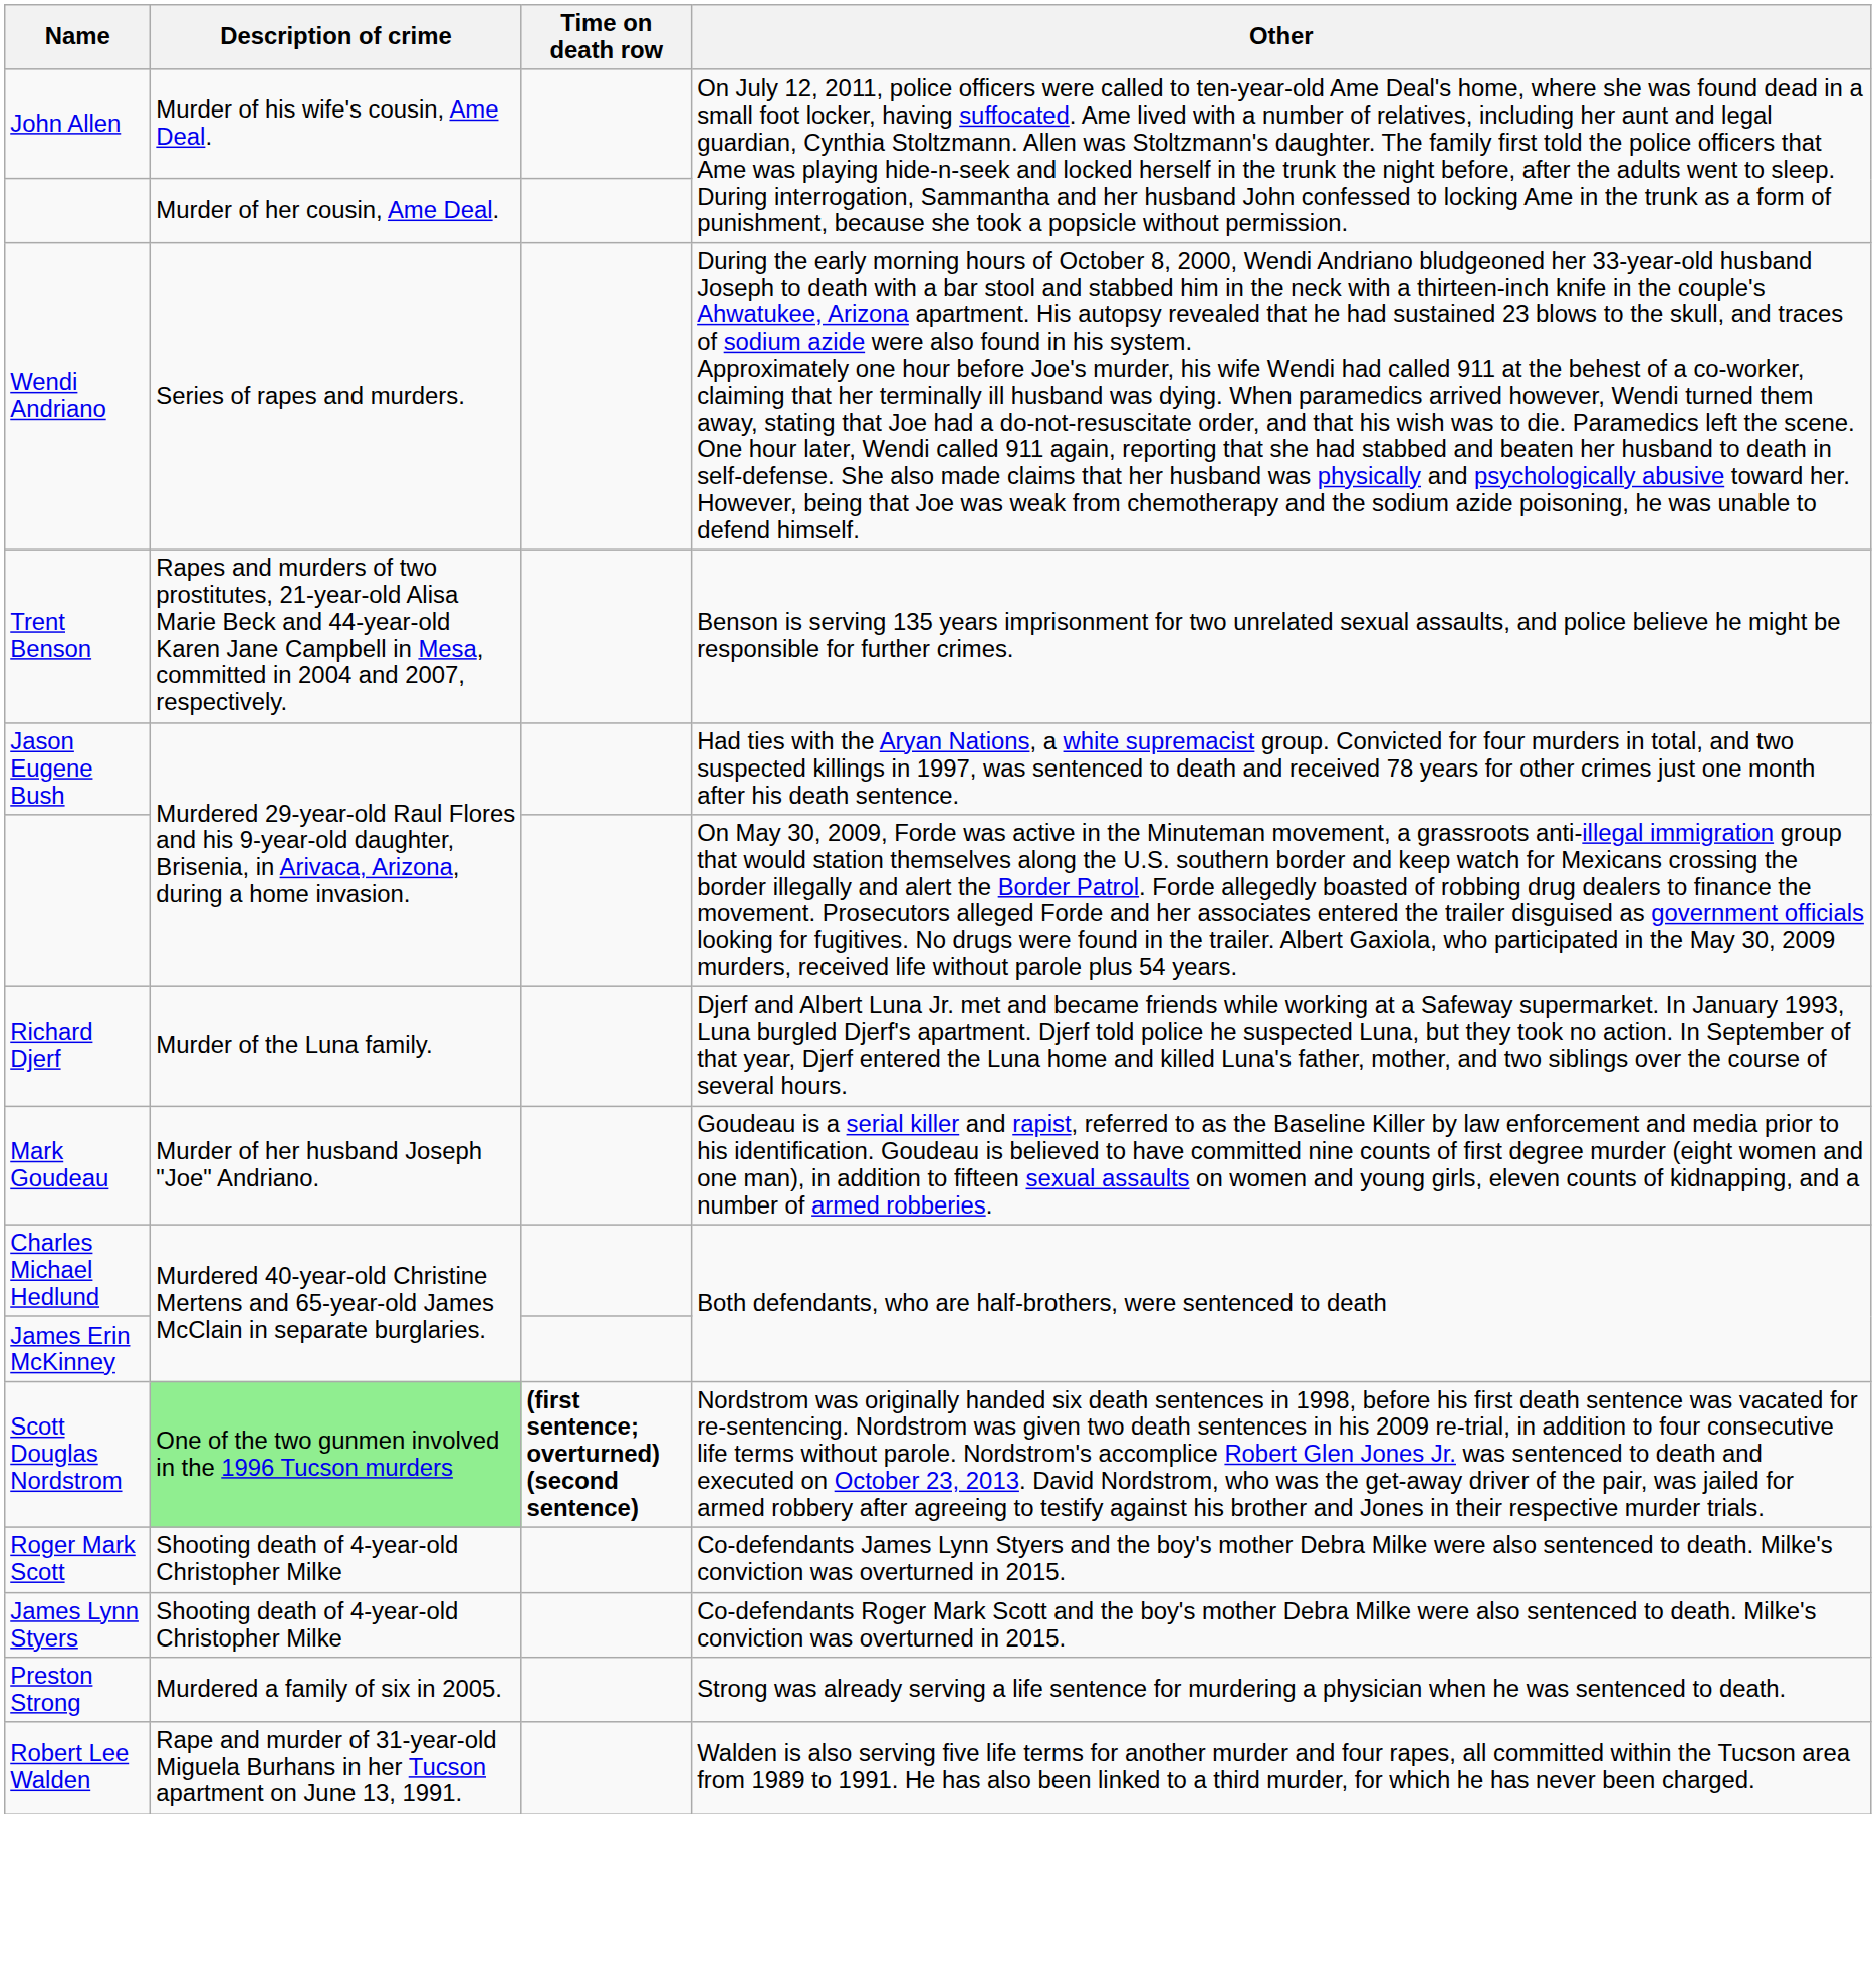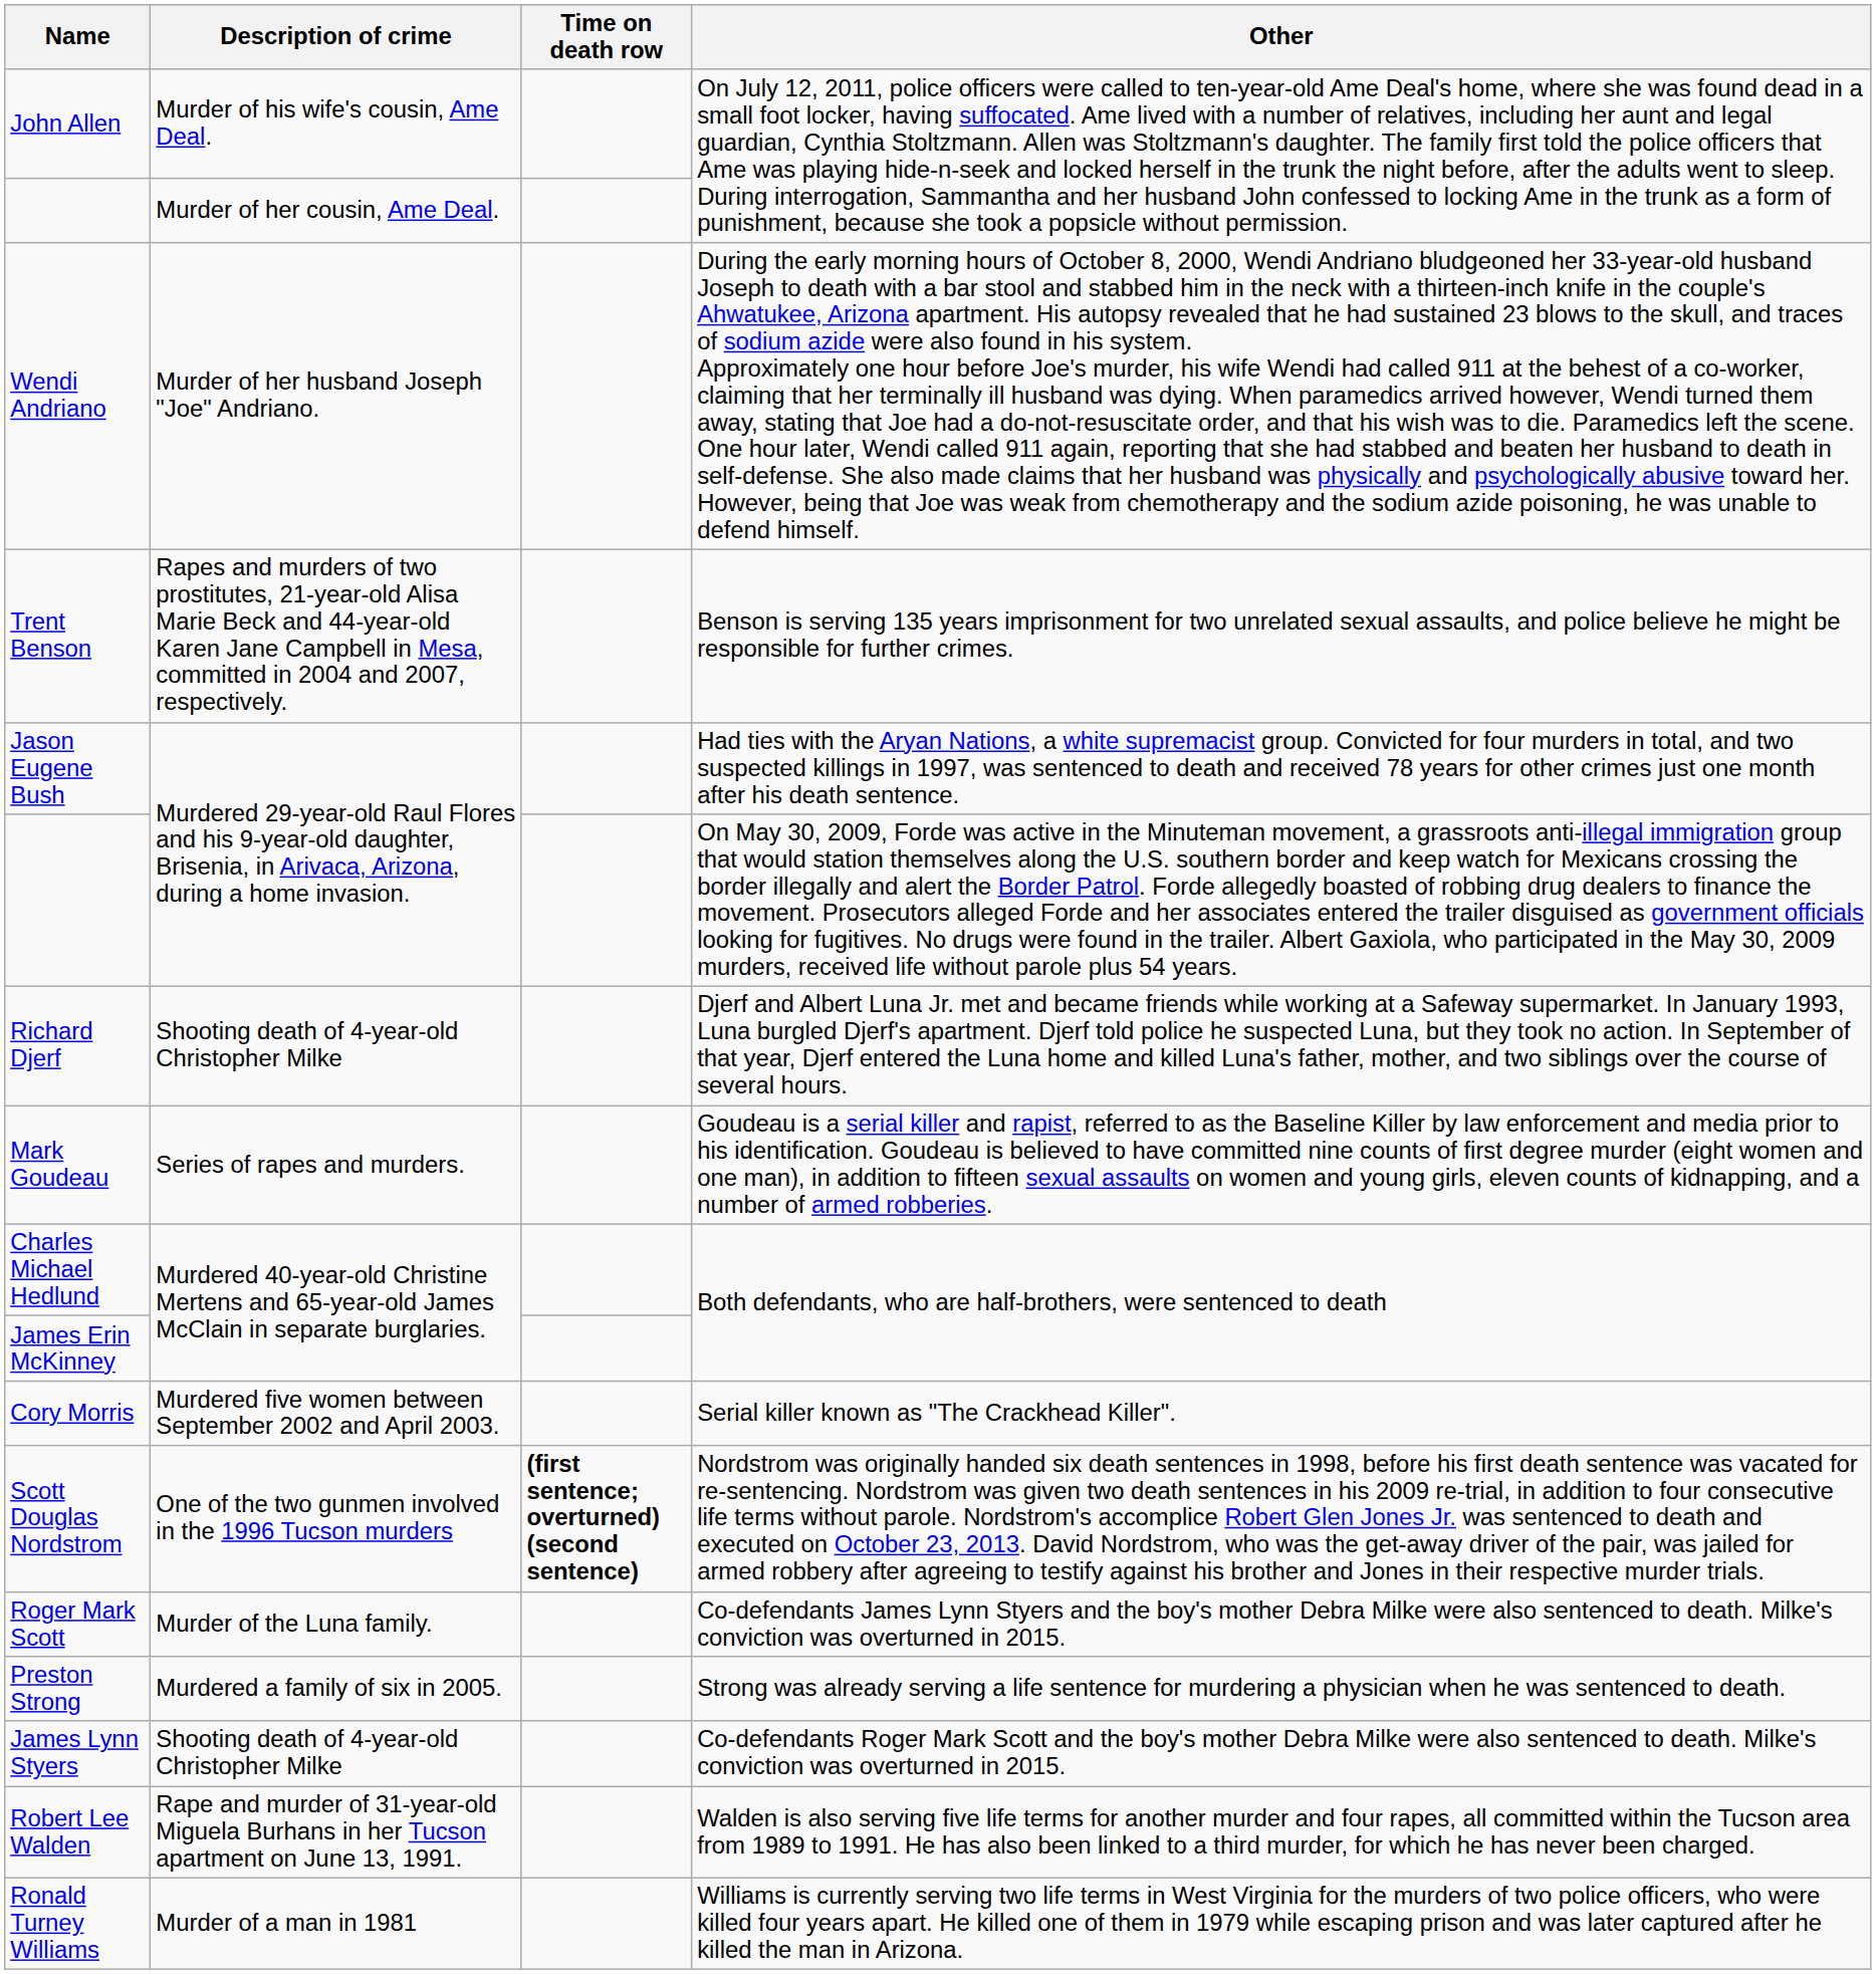 <table class="wikitable sortable">
 <tr>
 <th><strong>Name</strong></th>
 <th><strong>Description of crime</strong></th>
 <th><strong>Time on death row</strong></th>
 <th><strong>Other</strong></th>
 </tr>
 <tr>
 <td><a href='#'>John Allen</a></td>
 <td>Murder of his wife's cousin, <a href='#'>Ame Deal</a>.</td>
 <td></td>
 <td rowspan=2>On July 12, 2011, police officers were called to ten-year-old Ame Deal's home, where she was found dead in a small foot locker, having <a href='#'>suffocated</a>. Ame lived with a number of relatives, including her aunt and legal guardian, Cynthia Stoltzmann. Allen was Stoltzmann's daughter. The family first told the police officers that Ame was playing hide-n-seek and locked herself in the trunk the night before, after the adults went to sleep. During interrogation, Sammantha and her husband John confessed to locking Ame in the trunk as a form of punishment, because she took a popsicle without permission.</td>
 </tr>
 <tr>
 <td></td>
 <td>Murder of her cousin, <a href='#'>Ame Deal</a>.</td>
 <td></td>
 </tr>
 <tr>
 <td><a href='#'>Wendi Andriano</a></td>
-<td>Series of rapes and murders.</td>
+<td>Murder of her husband Joseph "Joe" Andriano.</td>
 <td></td>
 <td>During the early morning hours of October 8, 2000, Wendi Andriano bludgeoned her 33-year-old husband Joseph to death with a bar stool and stabbed him in the neck with a thirteen-inch knife in the couple's <a href='#'>Ahwatukee, Arizona</a> apartment. His autopsy revealed that he had sustained 23 blows to the skull, and traces of <a href='#'>sodium azide</a> were also found in his system.<br>Approximately one hour before Joe's murder, his wife Wendi had called 911 at the behest of a co-worker, claiming that her terminally ill husband was dying. When paramedics arrived however, Wendi turned them away, stating that Joe had a do-not-resuscitate order, and that his wish was to die. Paramedics left the scene. One hour later, Wendi called 911 again, reporting that she had stabbed and beaten her husband to death in self-defense. She also made claims that her husband was <a href='#'>physically</a> and <a href='#'>psychologically abusive</a> toward her. However, being that Joe was weak from chemotherapy and the sodium azide poisoning, he was unable to defend himself.</td>
 </tr>
 <tr>
 <td><a href='#'>Trent Benson</a></td>
 <td>Rapes and murders of two prostitutes, 21-year-old Alisa Marie Beck and 44-year-old Karen Jane Campbell in <a href='#'>Mesa</a>, committed in 2004 and 2007, respectively.</td>
 <td></td>
 <td>Benson is serving 135 years imprisonment for two unrelated sexual assaults, and police believe he might be responsible for further crimes.</td>
 </tr>
 <tr>
 <td><a href='#'>Jason Eugene Bush</a></td>
 <td rowspan=2>Murdered 29-year-old Raul Flores and his 9-year-old daughter, Brisenia, in <a href='#'>Arivaca, Arizona</a>, during a home invasion.</td>
 <td></td>
 <td>Had ties with the <a href='#'>Aryan Nations</a>, a <a href='#'>white supremacist</a> group. Convicted for four murders in total, and two suspected killings in 1997, was sentenced to death and received 78 years for other crimes just one month after his death sentence.</td>
 </tr>
 <tr>
 <td></td>
 <td></td>
 <td>On May 30, 2009, Forde was active in the Minuteman movement, a grassroots anti-<a href='#'>illegal immigration</a> group that would station themselves along the U.S. southern border and keep watch for Mexicans crossing the border illegally and alert the <a href='#'>Border Patrol</a>. Forde allegedly boasted of robbing drug dealers to finance the movement. Prosecutors alleged Forde and her associates entered the trailer disguised as <a href='#'>government officials</a> looking for fugitives. No drugs were found in the trailer. Albert Gaxiola, who participated in the May 30, 2009 murders, received life without parole plus 54 years.</td>
 </tr>
 <tr>
 <td><a href='#'>Richard Djerf</a></td>
-<td>Murder of the Luna family.</td>
+<td>Shooting death of 4-year-old Christopher Milke</td>
 <td></td>
 <td>Djerf and Albert Luna Jr. met and became friends while working at a Safeway supermarket. In January 1993, Luna burgled Djerf's apartment. Djerf told police he suspected Luna, but they took no action. In September of that year, Djerf entered the Luna home and killed Luna's father, mother, and two siblings over the course of several hours.</td>
 </tr>
 <tr>
 <td><a href='#'>Mark Goudeau</a></td>
-<td>Murder of her husband Joseph "Joe" Andriano.</td>
+<td>Series of rapes and murders.</td>
 <td></td>
 <td>Goudeau is a <a href='#'>serial killer</a> and <a href='#'>rapist</a>, referred to as the Baseline Killer by law enforcement and media prior to his identification. Goudeau is believed to have committed nine counts of first degree murder (eight women and one man), in addition to fifteen <a href='#'>sexual assaults</a> on women and young girls, eleven counts of kidnapping, and a number of <a href='#'>armed robberies</a>.</td>
 </tr>
 <tr>
 <td><a href='#'>Charles Michael Hedlund</a></td>
 <td rowspan=2>Murdered 40-year-old Christine Mertens and 65-year-old James McClain in separate burglaries.</td>
 <td></td>
 <td rowspan=2>Both defendants, who are half-brothers, were sentenced to death</td>
 </tr>
 <tr>
 <td><a href='#'>James Erin McKinney</a></td>
 <td></td>
 </tr>
 <tr>
+<td><a href='#'>Cory Morris</a></td>
+<td>Murdered five women between September 2002 and April 2003.</td>
+<td></td>
+<td>Serial killer known as "The Crackhead Killer".</td>
+</tr>
+<tr>
 <td><a href='#'>Scott Douglas Nordstrom</a></td>
-<td style="background: lightgreen;">One of the two gunmen involved in the <a href='#'>1996 Tucson murders</a></td>
+<td>One of the two gunmen involved in the <a href='#'>1996 Tucson murders</a></td>
 <td><strong> (first sentence; overturned)<br> (second sentence)</strong></td>
 <td>Nordstrom was originally handed six death sentences in 1998, before his first death sentence was vacated for re-sentencing. Nordstrom was given two death sentences in his 2009 re-trial, in addition to four consecutive life terms without parole. Nordstrom's accomplice <a href='#'>Robert Glen Jones Jr.</a> was sentenced to death and executed on <a href='#'>October 23, 2013</a>. David Nordstrom, who was the get-away driver of the pair, was jailed for armed robbery after agreeing to testify against his brother and Jones in their respective murder trials.</td>
 </tr>
 <tr>
 <td><a href='#'>Roger Mark Scott</a></td>
-<td>Shooting death of 4-year-old Christopher Milke</td>
+<td>Murder of the Luna family.</td>
 <td></td>
 <td>Co-defendants James Lynn Styers and the boy's mother Debra Milke were also sentenced to death. Milke's conviction was overturned in 2015.</td>
+</tr>
+<tr>
+<td><a href='#'>Preston Strong</a></td>
+<td>Murdered a family of six in 2005.</td>
+<td></td>
+<td>Strong was already serving a life sentence for murdering a physician when he was sentenced to death.</td>
 </tr>
 <tr>
 <td><a href='#'>James Lynn Styers</a></td>
 <td>Shooting death of 4-year-old Christopher Milke</td>
 <td></td>
 <td>Co-defendants Roger Mark Scott and the boy's mother Debra Milke were also sentenced to death. Milke's conviction was overturned in 2015.</td>
 </tr>
 <tr>
-<td><a href='#'>Preston Strong</a></td>
-<td>Murdered a family of six in 2005.</td>
-<td></td>
-<td>Strong was already serving a life sentence for murdering a physician when he was sentenced to death.</td>
-</tr>
-<tr>
 <td><a href='#'>Robert Lee Walden</a></td>
 <td>Rape and murder of 31-year-old Miguela Burhans in her <a href='#'>Tucson</a> apartment on June 13, 1991.</td>
 <td></td>
 <td>Walden is also serving five life terms for another murder and four rapes, all committed within the Tucson area from 1989 to 1991. He has also been linked to a third murder, for which he has never been charged.</td>
 </tr>
+<tr>
+<td><a href='#'>Ronald Turney Williams</a></td>
+<td>Murder of a man in 1981</td>
+<td></td>
+<td>Williams is currently serving two life terms in West Virginia for the murders of two police officers, who were killed four years apart. He killed one of them in 1979 while escaping prison and was later captured after he killed the man in Arizona.</td>
+</tr>
 </table>
